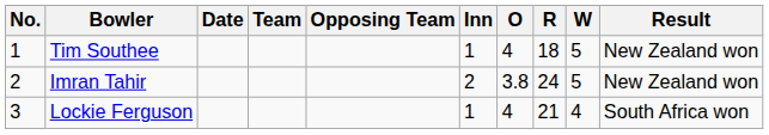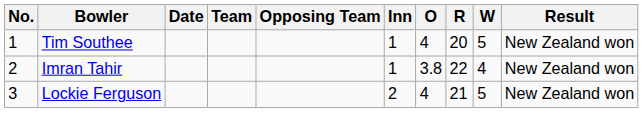 <table class="wikitable sortable">
 <tr>
 <th>No.</th>
 <th>Bowler</th>
 <th>Date</th>
 <th>Team</th>
 <th>Opposing Team</th>
 <th scope="col" style="width:20px;">Inn</th>
 <th scope="col" style="width:20px;">O</th>
 <th scope="col" style="width:20px;">R</th>
 <th scope="col" style="width:20px;">W</th>
 <th>Result</th>
 </tr>
 <tr>
 <td>1</td>
 <td><a href='#'>Tim Southee</a></td>
 <td></td>
 <td></td>
 <td></td>
 <td>1</td>
 <td>4</td>
-<td>18</td>
+<td>20</td>
 <td>5</td>
 <td>New Zealand won</td>
 </tr>
 <tr>
 <td>2</td>
 <td><a href='#'>Imran Tahir</a></td>
 <td></td>
 <td></td>
 <td></td>
-<td>2</td>
+<td>1</td>
 <td>3.8</td>
-<td>24</td>
-<td>5</td>
+<td>22</td>
+<td>4</td>
 <td>New Zealand won</td>
 </tr>
 <tr>
 <td>3</td>
 <td><a href='#'>Lockie Ferguson</a></td>
 <td></td>
 <td></td>
 <td></td>
-<td>1</td>
+<td>2</td>
 <td>4</td>
 <td>21</td>
-<td>4</td>
-<td>South Africa won</td>
+<td>5</td>
+<td>New Zealand won</td>
 </tr>
 </table>
